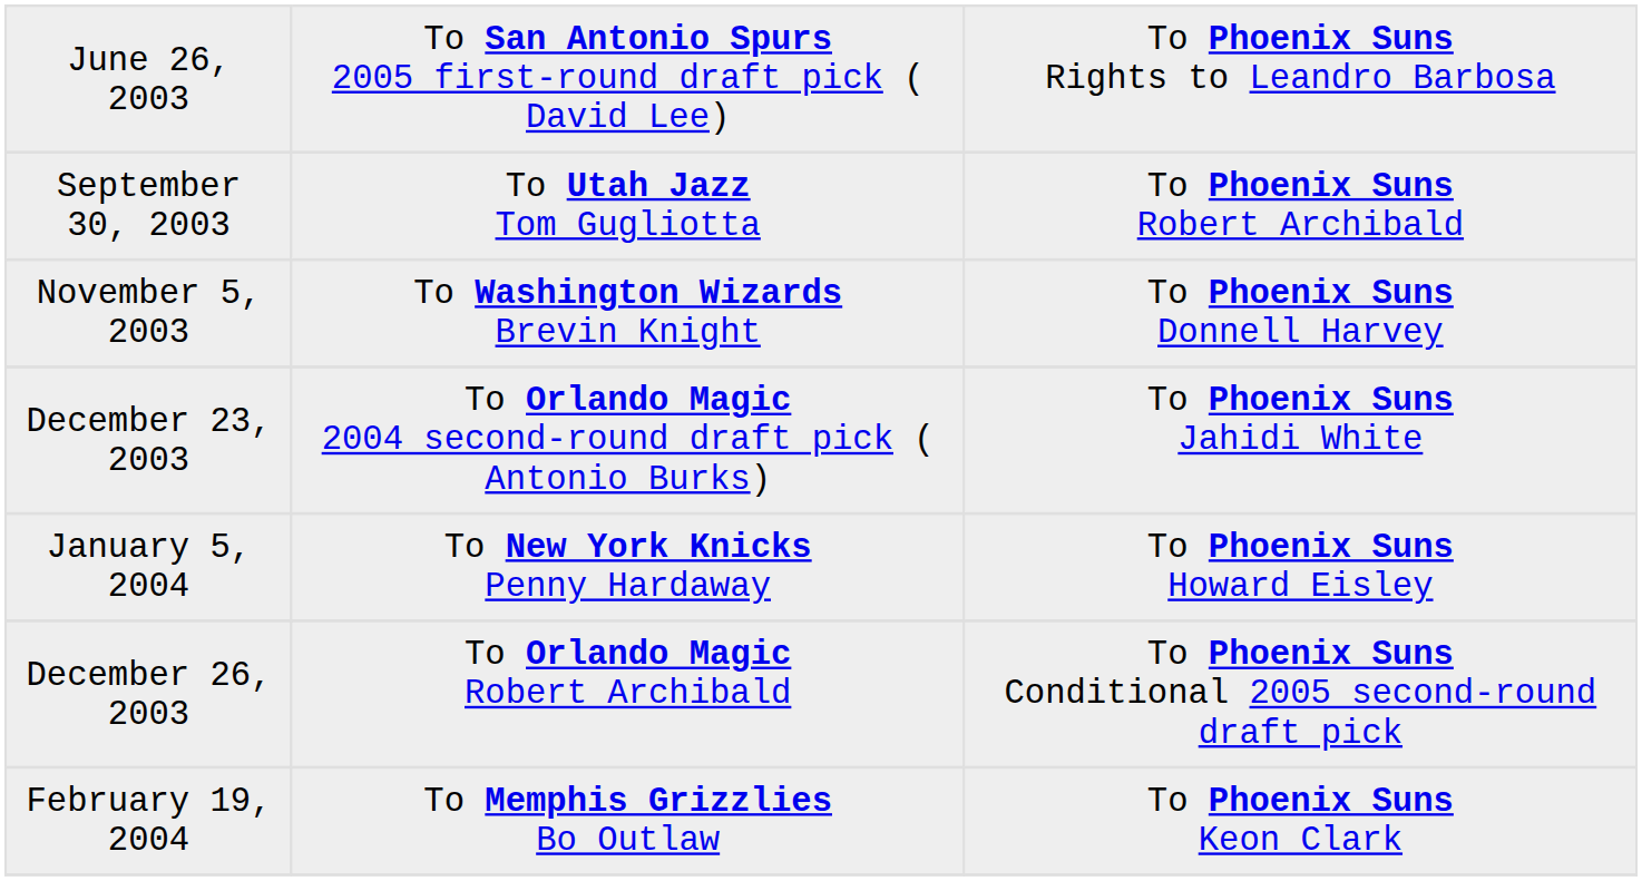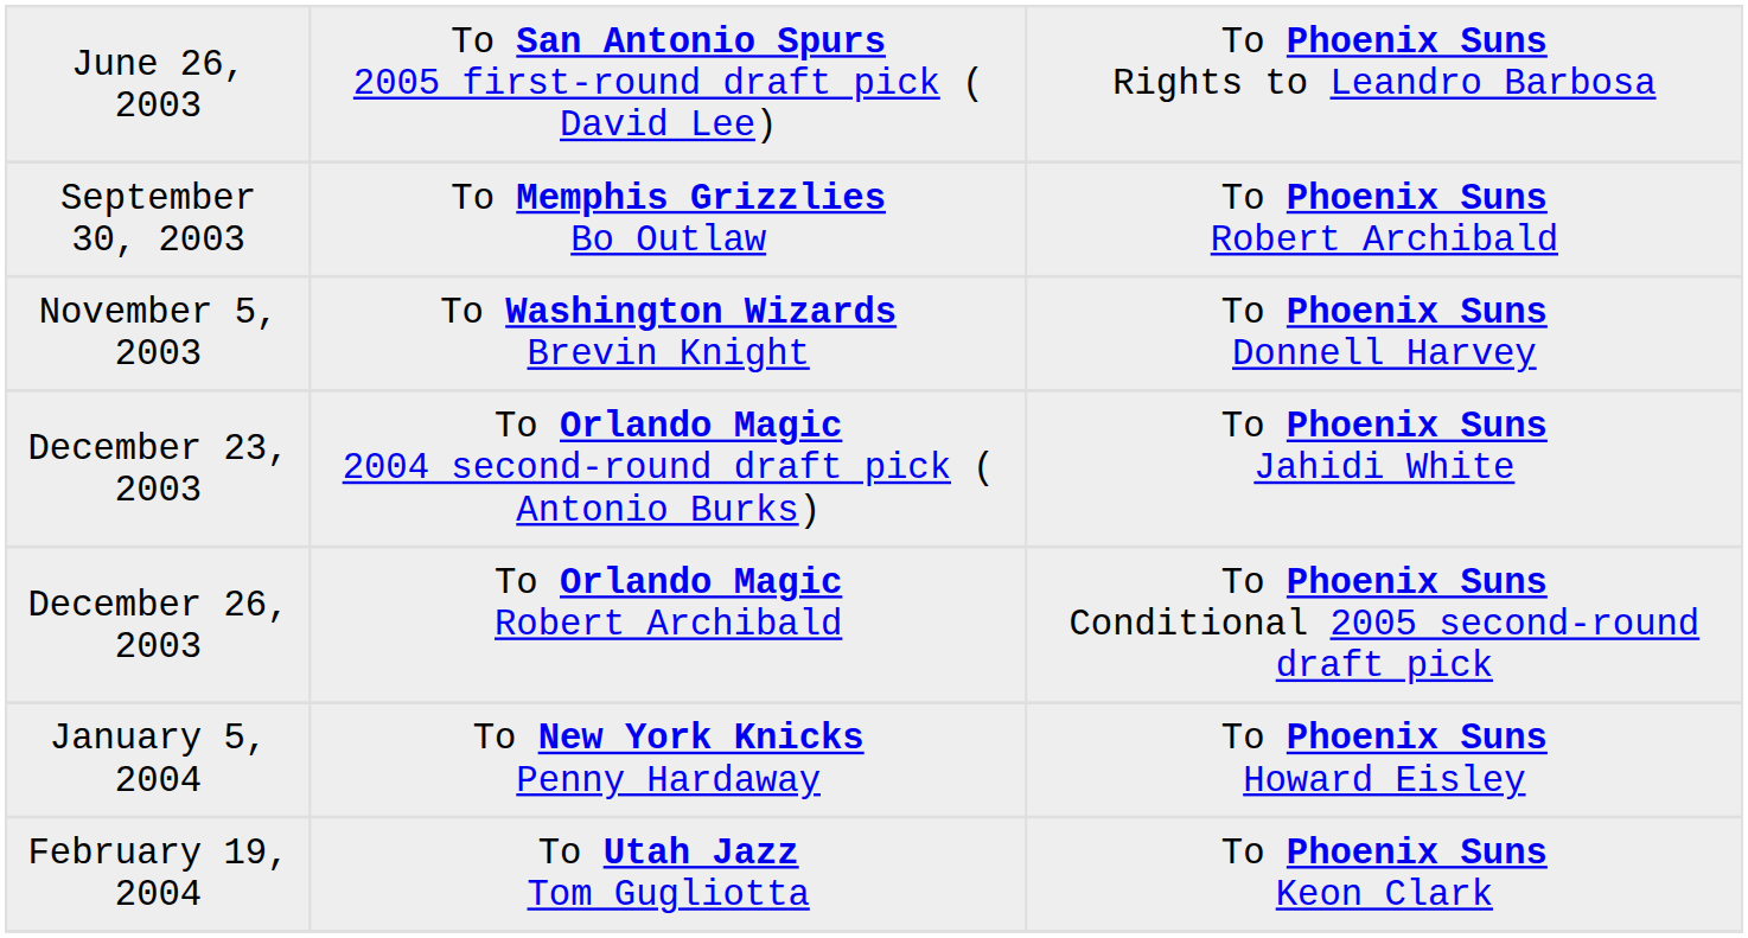 <table border=1 style="border-collapse:collapse; text-align: center; width: 100%" bordercolor="#DFDFDF"  cellpadding="5">
 <tr>
 </tr>
 <tr bgcolor="eeeeee">
 <td style="width:12%">June 26, 2003</td>
 <td style="width:30%" valign="top">To <strong><a href='#'>San Antonio Spurs</a></strong><br><a href='#'>2005 first-round draft pick</a> ( <a href='#'>David Lee</a>)</td>
 <td style="width:30%" valign="top">To <strong><a href='#'>Phoenix Suns</a></strong><br>Rights to  <a href='#'>Leandro Barbosa</a></td>
 </tr>
 <tr>
 </tr>
 <tr bgcolor="eeeeee">
 <td style="width:12%">September 30, 2003</td>
-<td style="width:30%" valign="top">To <strong><a href='#'>Utah Jazz</a></strong><br> <a href='#'>Tom Gugliotta</a></td>
+<td style="width:30%" valign="top">To <strong><a href='#'>Memphis Grizzlies</a></strong><br> <a href='#'>Bo Outlaw</a></td>
 <td style="width:30%" valign="top">To <strong><a href='#'>Phoenix Suns</a></strong><br> <a href='#'>Robert Archibald</a></td>
 </tr>
 <tr>
 </tr>
 <tr bgcolor="eeeeee">
 <td style="width:12%">November 5, 2003</td>
 <td style="width:30%" valign="top">To <strong><a href='#'>Washington Wizards</a></strong><br> <a href='#'>Brevin Knight</a></td>
 <td style="width:30%" valign="top">To <strong><a href='#'>Phoenix Suns</a></strong><br> <a href='#'>Donnell Harvey</a></td>
 </tr>
 <tr>
 </tr>
 <tr bgcolor="eeeeee">
 <td style="width:12%">December 23, 2003</td>
 <td style="width:30%" valign="top">To <strong><a href='#'>Orlando Magic</a></strong><br><a href='#'>2004 second-round draft pick</a> ( <a href='#'>Antonio Burks</a>)</td>
 <td style="width:30%" valign="top">To <strong><a href='#'>Phoenix Suns</a></strong><br> <a href='#'>Jahidi White</a></td>
 </tr>
 <tr>
 </tr>
 <tr bgcolor="eeeeee">
+<td style="width:12%">December 26, 2003</td>
+<td style="width:30%" valign="top">To <strong><a href='#'>Orlando Magic</a></strong><br> <a href='#'>Robert Archibald</a></td>
+<td style="width:30%" valign="top">To <strong><a href='#'>Phoenix Suns</a></strong><br>Conditional <a href='#'>2005 second-round draft pick</a></td>
+</tr>
+<tr>
+</tr>
+<tr bgcolor="eeeeee">
 <td style="width:12%">January 5, 2004</td>
 <td style="width:30%" valign="top">To <strong><a href='#'>New York Knicks</a></strong><br> <a href='#'>Penny Hardaway</a></td>
 <td style="width:30%" valign="top">To <strong><a href='#'>Phoenix Suns</a></strong><br> <a href='#'>Howard Eisley</a></td>
 </tr>
 <tr>
 </tr>
 <tr bgcolor="eeeeee">
-<td style="width:12%">December 26, 2003</td>
-<td style="width:30%" valign="top">To <strong><a href='#'>Orlando Magic</a></strong><br> <a href='#'>Robert Archibald</a></td>
-<td style="width:30%" valign="top">To <strong><a href='#'>Phoenix Suns</a></strong><br>Conditional <a href='#'>2005 second-round draft pick</a></td>
-</tr>
-<tr>
-</tr>
-<tr bgcolor="eeeeee">
 <td style="width:12%">February 19, 2004</td>
-<td style="width:30%" valign="top">To <strong><a href='#'>Memphis Grizzlies</a></strong><br> <a href='#'>Bo Outlaw</a></td>
+<td style="width:30%" valign="top">To <strong><a href='#'>Utah Jazz</a></strong><br> <a href='#'>Tom Gugliotta</a></td>
 <td style="width:30%" valign="top">To <strong><a href='#'>Phoenix Suns</a></strong><br> <a href='#'>Keon Clark</a></td>
 </tr>
 <tr>
 </tr>
 </table>
